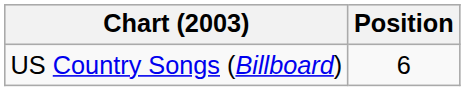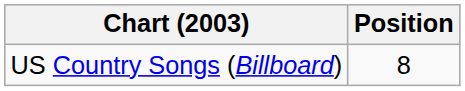 <table class="wikitable sortable">
 <tr>
 <th scope="col">Chart (2003)</th>
 <th scope="col">Position</th>
 </tr>
 <tr>
 <td>US <a href='#'>Country Songs</a> (<em><a href='#'>Billboard</a></em>)</td>
-<td align="center">6</td>
+<td align="center">8</td>
 </tr>
 </table>
